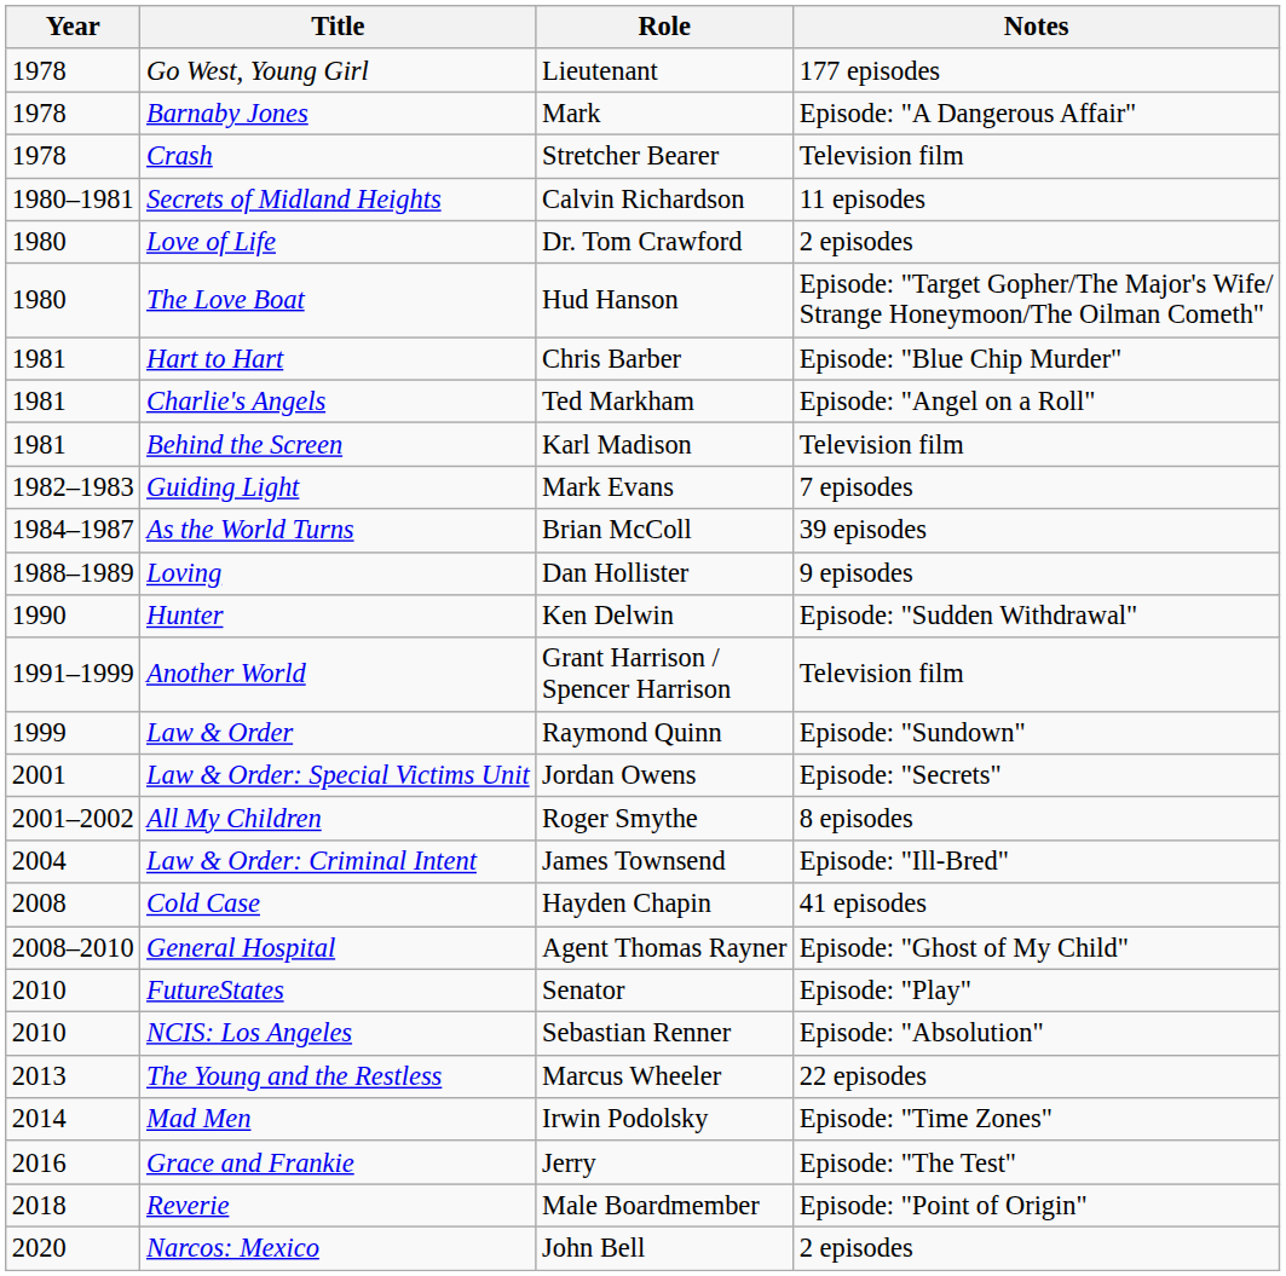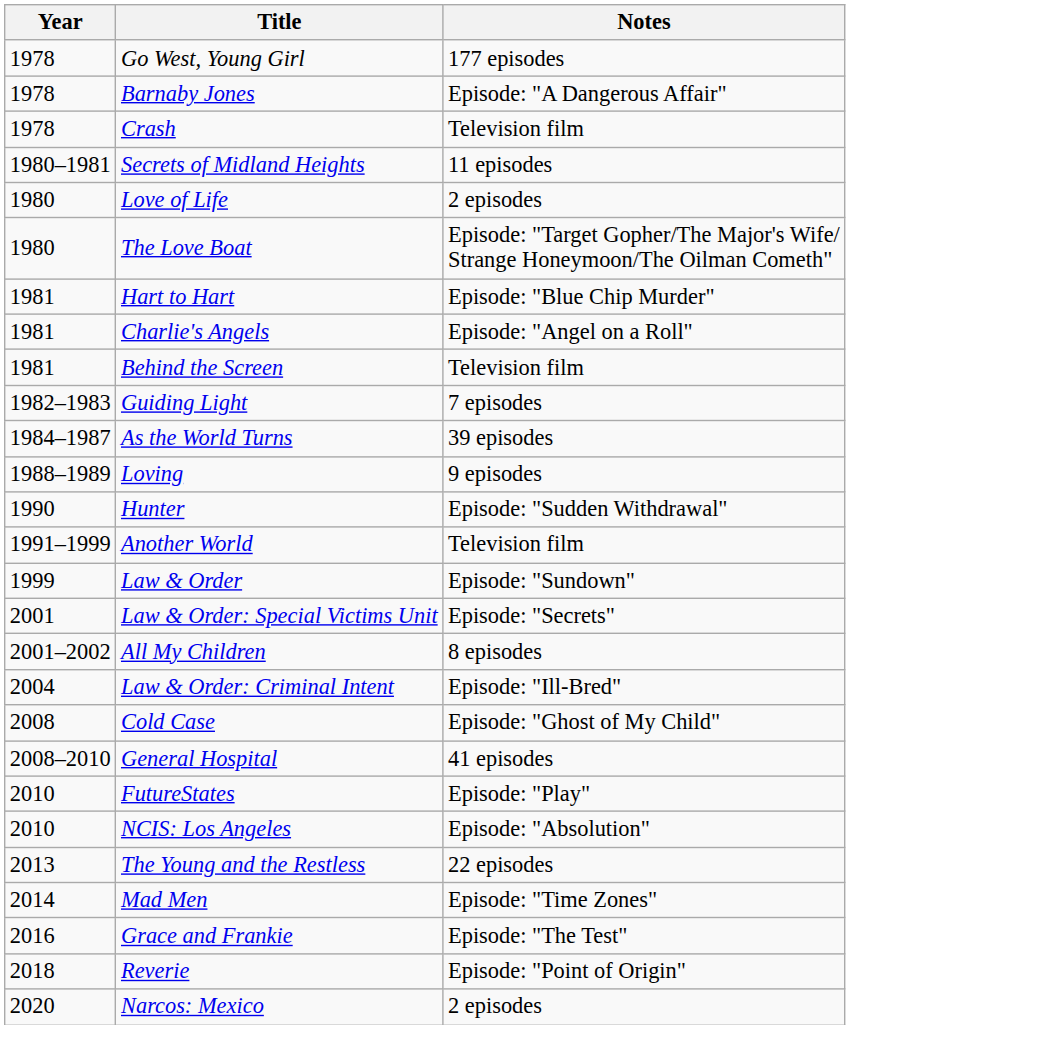 <table class="wikitable sortable">
 <tr>
 <th>Year</th>
 <th>Title</th>
-<th>Role</th>
 <th>Notes</th>
 </tr>
 <tr>
 <td>1978</td>
 <td><em>Go West, Young Girl</em></td>
-<td>Lieutenant</td>
 <td>177 episodes</td>
 </tr>
 <tr>
 <td>1978</td>
 <td><em><a href='#'>Barnaby Jones</a></em></td>
-<td>Mark</td>
 <td>Episode: "A Dangerous Affair"</td>
 </tr>
 <tr>
 <td>1978</td>
 <td><a href='#'><em>Crash</em></a></td>
-<td>Stretcher Bearer</td>
 <td>Television film</td>
 </tr>
 <tr>
 <td>1980–1981</td>
 <td><em><a href='#'>Secrets of Midland Heights</a></em></td>
-<td>Calvin Richardson</td>
 <td>11 episodes</td>
 </tr>
 <tr>
 <td>1980</td>
 <td><em><a href='#'>Love of Life</a></em></td>
-<td>Dr. Tom Crawford</td>
 <td>2 episodes</td>
 </tr>
 <tr>
 <td>1980</td>
 <td><em><a href='#'>The Love Boat</a></em></td>
-<td>Hud Hanson</td>
 <td>Episode: "Target Gopher/The Major's Wife/<br>Strange Honeymoon/The Oilman Cometh"</td>
 </tr>
 <tr>
 <td>1981</td>
 <td><em><a href='#'>Hart to Hart</a></em></td>
-<td>Chris Barber</td>
 <td>Episode: "Blue Chip Murder"</td>
 </tr>
 <tr>
 <td>1981</td>
 <td><em><a href='#'>Charlie's Angels</a></em></td>
-<td>Ted Markham</td>
 <td>Episode: "Angel on a Roll"</td>
 </tr>
 <tr>
 <td>1981</td>
 <td><a href='#'><em>Behind the Screen</em></a></td>
-<td>Karl Madison</td>
 <td>Television film</td>
 </tr>
 <tr>
 <td>1982–1983</td>
 <td><em><a href='#'>Guiding Light</a></em></td>
-<td>Mark Evans</td>
 <td>7 episodes</td>
 </tr>
 <tr>
 <td>1984–1987</td>
 <td><em><a href='#'>As the World Turns</a></em></td>
-<td>Brian McColl</td>
 <td>39 episodes</td>
 </tr>
 <tr>
 <td>1988–1989</td>
 <td><a href='#'><em>Loving</em></a></td>
-<td>Dan Hollister</td>
 <td>9 episodes</td>
 </tr>
 <tr>
 <td>1990</td>
 <td><a href='#'><em>Hunter</em></a></td>
-<td>Ken Delwin</td>
 <td>Episode: "Sudden Withdrawal"</td>
 </tr>
 <tr>
 <td>1991–1999</td>
 <td><a href='#'><em>Another World</em></a></td>
-<td>Grant Harrison /<br>Spencer Harrison</td>
 <td>Television film</td>
 </tr>
 <tr>
 <td>1999</td>
 <td><em><a href='#'>Law & Order</a></em></td>
-<td>Raymond Quinn</td>
 <td>Episode: "Sundown"</td>
 </tr>
 <tr>
 <td>2001</td>
 <td><em><a href='#'>Law & Order: Special Victims Unit</a></em></td>
-<td>Jordan Owens</td>
 <td>Episode: "Secrets"</td>
 </tr>
 <tr>
 <td>2001–2002</td>
 <td><em><a href='#'>All My Children</a></em></td>
-<td>Roger Smythe</td>
 <td>8 episodes</td>
 </tr>
 <tr>
 <td>2004</td>
 <td><em><a href='#'>Law & Order: Criminal Intent</a></em></td>
-<td>James Townsend</td>
 <td>Episode: "Ill-Bred"</td>
 </tr>
 <tr>
 <td>2008</td>
 <td><em><a href='#'>Cold Case</a></em></td>
-<td>Hayden Chapin</td>
-<td>41 episodes</td>
+<td>Episode: "Ghost of My Child"</td>
 </tr>
 <tr>
 <td>2008–2010</td>
 <td><em><a href='#'>General Hospital</a></em></td>
-<td>Agent Thomas Rayner</td>
-<td>Episode: "Ghost of My Child"</td>
+<td>41 episodes</td>
 </tr>
 <tr>
 <td>2010</td>
 <td><em><a href='#'>FutureStates</a></em></td>
-<td>Senator</td>
 <td>Episode: "Play"</td>
 </tr>
 <tr>
 <td>2010</td>
 <td><em><a href='#'>NCIS: Los Angeles</a></em></td>
-<td>Sebastian Renner</td>
 <td>Episode: "Absolution"</td>
 </tr>
 <tr>
 <td>2013</td>
 <td><em><a href='#'>The Young and the Restless</a></em></td>
-<td>Marcus Wheeler</td>
 <td>22 episodes</td>
 </tr>
 <tr>
 <td>2014</td>
 <td><em><a href='#'>Mad Men</a></em></td>
-<td>Irwin Podolsky</td>
 <td>Episode: "Time Zones"</td>
 </tr>
 <tr>
 <td>2016</td>
 <td><em><a href='#'>Grace and Frankie</a></em></td>
-<td>Jerry</td>
 <td>Episode: "The Test"</td>
 </tr>
 <tr>
 <td>2018</td>
 <td><a href='#'><em>Reverie</em></a></td>
-<td>Male Boardmember</td>
 <td>Episode: "Point of Origin"</td>
 </tr>
 <tr>
 <td>2020</td>
 <td><em><a href='#'>Narcos: Mexico</a></em></td>
-<td>John Bell</td>
 <td>2 episodes</td>
 </tr>
 </table>
